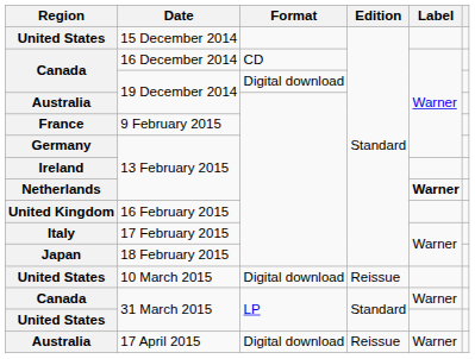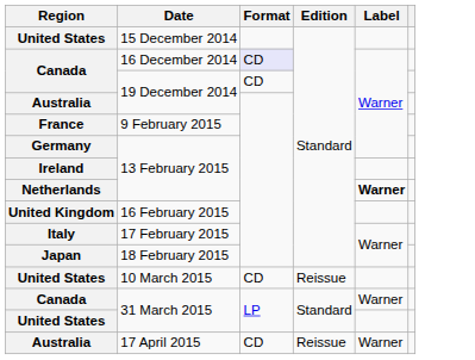 <table class="wikitable plainrowheaders">
 <tr>
 <th scope="col">Region</th>
 <th scope="col">Date</th>
 <th scope="col">Format</th>
 <th scope="col">Edition</th>
 <th scope="col">Label</th>
 <th scope="col"></th>
 </tr>
 <tr>
 <th scope="row">United States</th>
 <td>15 December 2014</td>
 <td></td>
 <td rowspan="11">Standard</td>
 <td></td>
 <td align="center"></td>
 </tr>
 <tr>
 <th scope="row" rowspan="2">Canada</th>
 <td>16 December 2014</td>
-<td>CD</td>
+<td style="background: lavender;">CD</td>
 <td rowspan="5"><a href='#'>Warner</a></td>
 <td align="center"></td>
 </tr>
 <tr>
 <td rowspan="2">19 December 2014</td>
-<td>Digital download</td>
+<td>CD</td>
 <td align="center"></td>
 </tr>
 <tr>
 <th scope="row">Australia</th>
 <td rowspan="8"></td>
 <td align="center"></td>
 </tr>
 <tr>
 <th scope="row">France</th>
 <td>9 February 2015</td>
 <td align="center"></td>
 </tr>
 <tr>
 <th scope="row">Germany</th>
 <td rowspan="3">13 February 2015</td>
 <td align="center"></td>
 </tr>
 <tr>
 <th scope="row">Ireland</th>
 <td></td>
 <td align="center"></td>
 </tr>
 <tr>
 <th scope="row">Netherlands</th>
 <td><strong>Warner</strong></td>
 <td align="center"></td>
 </tr>
 <tr>
 <th scope="row">United Kingdom</th>
 <td>16 February 2015</td>
 <td></td>
 <td align="center"></td>
 </tr>
 <tr>
 <th scope="row">Italy</th>
 <td>17 February 2015</td>
 <td rowspan="2">Warner</td>
 <td align="center"></td>
 </tr>
 <tr>
 <th scope="row">Japan</th>
 <td>18 February 2015</td>
 <td align="center"></td>
 </tr>
 <tr>
 <th scope="row">United States</th>
 <td>10 March 2015</td>
-<td>Digital download</td>
+<td>CD</td>
 <td>Reissue</td>
 <td></td>
 <td align="center"></td>
 </tr>
 <tr>
 <th scope="row">Canada</th>
 <td rowspan="2">31 March 2015</td>
 <td rowspan="2"><a href='#'>LP</a></td>
 <td rowspan="2">Standard</td>
 <td>Warner</td>
 <td align="center"></td>
 </tr>
 <tr>
 <th scope="row">United States</th>
 <td></td>
 <td align="center"></td>
 </tr>
 <tr>
 <th scope="row">Australia</th>
 <td>17 April 2015</td>
-<td>Digital download</td>
+<td>CD</td>
 <td>Reissue</td>
 <td>Warner</td>
 <td align="center"></td>
 </tr>
 </table>
